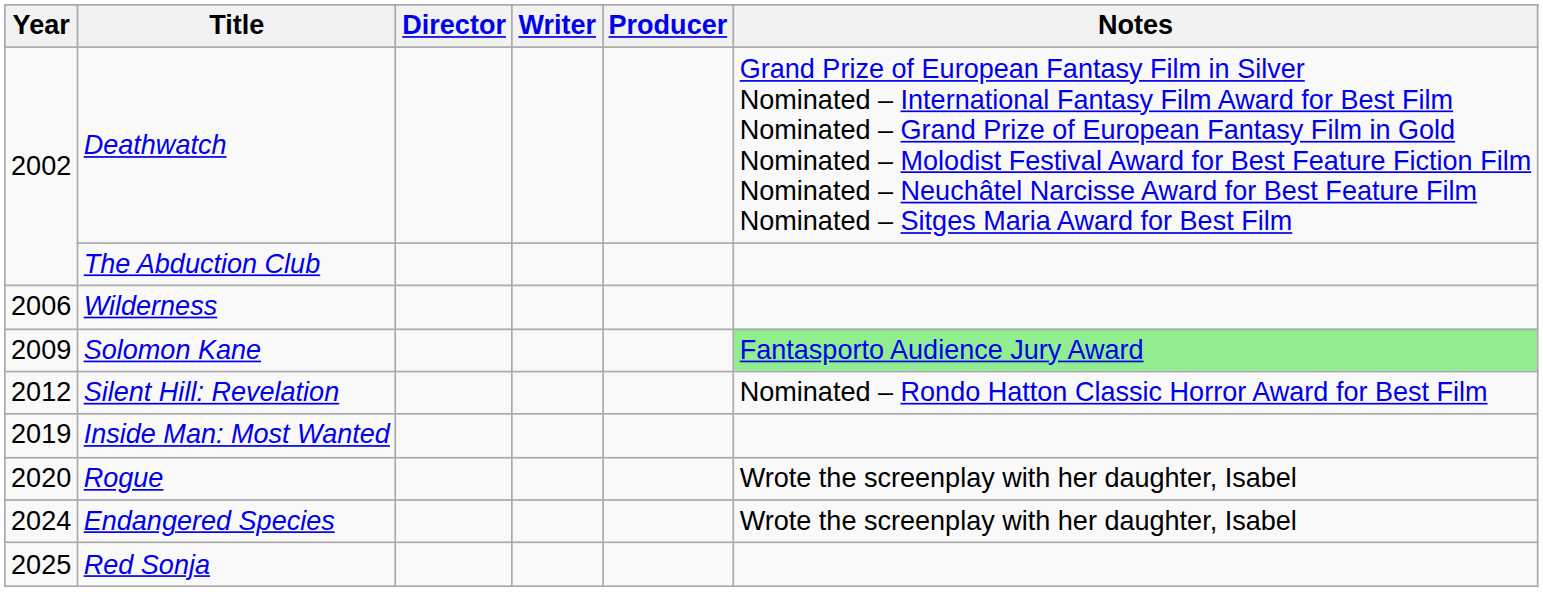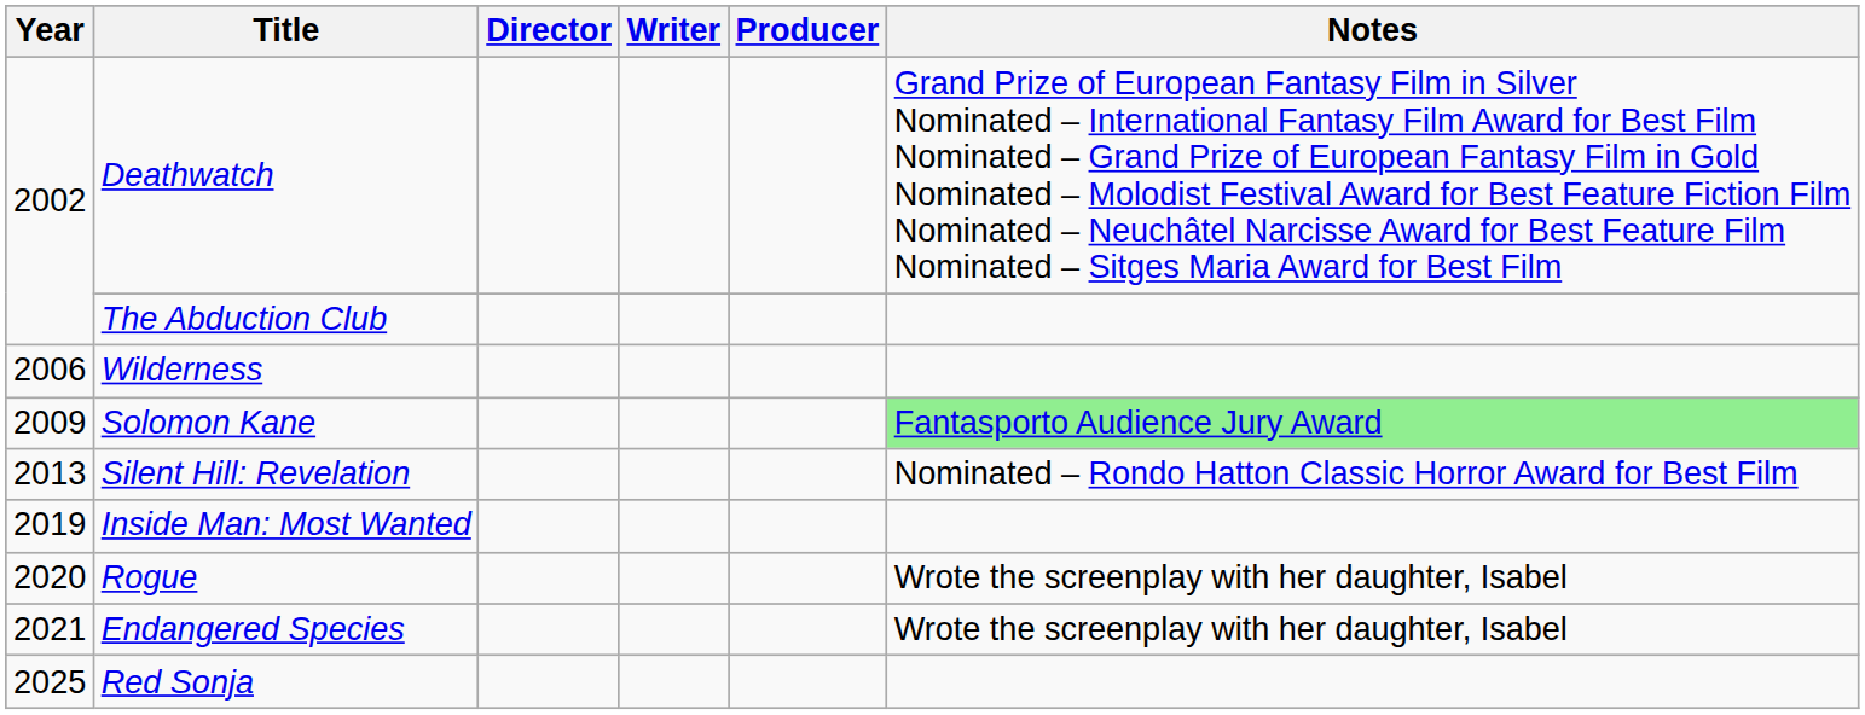 <table class="wikitable">
 <tr style="background:#b0c4de; text-align:center;">
 <th>Year</th>
 <th>Title</th>
 <th><a href='#'>Director</a></th>
 <th><a href='#'>Writer</a></th>
 <th><a href='#'>Producer</a></th>
 <th>Notes</th>
 </tr>
 <tr>
 <td rowspan="2">2002</td>
 <td><em><a href='#'>Deathwatch</a></em></td>
 <td></td>
 <td></td>
 <td></td>
 <td><a href='#'>Grand Prize of European Fantasy Film in Silver</a><br>Nominated – <a href='#'>International Fantasy Film Award for Best Film</a><br>Nominated – <a href='#'>Grand Prize of European Fantasy Film in Gold</a><br>Nominated – <a href='#'>Molodist Festival Award for Best Feature Fiction Film</a><br>Nominated – <a href='#'>Neuchâtel Narcisse Award for Best Feature Film</a><br>Nominated – <a href='#'>Sitges Maria Award for Best Film</a></td>
 </tr>
 <tr>
 <td><em><a href='#'>The Abduction Club</a></em></td>
 <td></td>
 <td></td>
 <td></td>
 <td></td>
 </tr>
 <tr>
 <td>2006</td>
 <td><em><a href='#'>Wilderness</a></em></td>
 <td></td>
 <td></td>
 <td></td>
 <td></td>
 </tr>
 <tr>
 <td>2009</td>
 <td><em><a href='#'>Solomon Kane</a></em></td>
 <td></td>
 <td></td>
 <td></td>
 <td style="background: lightgreen;"><a href='#'>Fantasporto Audience Jury Award</a></td>
 </tr>
 <tr>
-<td>2012</td>
+<td>2013</td>
 <td><em><a href='#'>Silent Hill: Revelation</a></em></td>
 <td></td>
 <td></td>
 <td></td>
 <td>Nominated – <a href='#'>Rondo Hatton Classic Horror Award for Best Film</a></td>
 </tr>
 <tr>
 <td>2019</td>
 <td><em><a href='#'>Inside Man: Most Wanted</a></em></td>
 <td></td>
 <td></td>
 <td></td>
 <td></td>
 </tr>
 <tr>
 <td>2020</td>
 <td><em><a href='#'>Rogue</a></em></td>
 <td></td>
 <td></td>
 <td></td>
 <td>Wrote the screenplay with her daughter, Isabel</td>
 </tr>
 <tr>
-<td>2024</td>
+<td>2021</td>
 <td><em><a href='#'>Endangered Species</a></em></td>
 <td></td>
 <td></td>
 <td></td>
 <td>Wrote the screenplay with her daughter, Isabel</td>
 </tr>
 <tr>
 <td>2025</td>
 <td><em><a href='#'>Red Sonja</a></em></td>
 <td></td>
 <td></td>
 <td></td>
 <td></td>
 </tr>
 </table>
